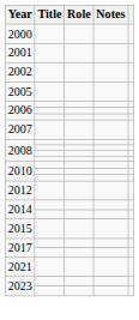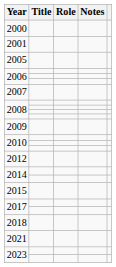 <table class="wikitable sortable">
 <tr>
 <th>Year</th>
 <th>Title</th>
 <th>Role</th>
 <th class="unsortable">Notes</th>
 <th class="unsortable"></th>
 </tr>
 <tr>
 <td>2000</td>
 <td><em></em></td>
 <td></td>
 <td></td>
 <td style="text-align:center;"></td>
 </tr>
 <tr>
 <td>2001</td>
-<td><em></em></td>
-<td></td>
-<td></td>
-<td style="text-align:center;"></td>
-</tr>
-<tr>
-<td>2002</td>
 <td><em></em></td>
 <td></td>
 <td></td>
 <td style="text-align:center;"></td>
 </tr>
 <tr>
 <td>2005</td>
 <td><em></em></td>
 <td></td>
 <td></td>
 <td style="text-align:center;"></td>
 </tr>
 <tr>
 <td rowspan="3">2006</td>
 <td><em></em></td>
 <td></td>
 <td></td>
 <td style="text-align:center;"></td>
 </tr>
 <tr>
 <td><em></em></td>
 <td></td>
 <td></td>
 <td style="text-align:center;"></td>
 </tr>
 <tr>
 <td><em></em></td>
 <td></td>
 <td></td>
 <td style="text-align:center;"></td>
 </tr>
 <tr>
 <td>2007</td>
 <td><em></em></td>
 <td></td>
 <td></td>
 <td style="text-align:center;"></td>
 </tr>
 <tr>
 <td rowspan="4">2008</td>
 <td><em></em></td>
 <td></td>
 <td></td>
 <td style="text-align:center;"></td>
 </tr>
 <tr>
 <td data-sort-value="Kiss of Chaos, A"><em></em></td>
 <td></td>
 <td></td>
 <td style="text-align:center;"></td>
 </tr>
 <tr>
 <td><em></em></td>
 <td></td>
 <td></td>
 <td style="text-align:center;"></td>
 </tr>
 <tr>
+<td><em></em></td>
+<td></td>
+<td></td>
+<td style="text-align:center;"></td>
+</tr>
+<tr>
+<td>2009</td>
 <td><em></em></td>
 <td></td>
 <td></td>
 <td style="text-align:center;"></td>
 </tr>
 <tr>
 <td rowspan="3">2010</td>
 <td><em></em></td>
 <td></td>
 <td></td>
 <td style="text-align:center;"></td>
 </tr>
 <tr>
 <td><em></em></td>
 <td></td>
 <td></td>
 <td style="text-align:center;"></td>
 </tr>
 <tr>
 <td><em></em></td>
 <td></td>
 <td></td>
 <td style="text-align:center;"></td>
 </tr>
 <tr>
 <td>2012</td>
 <td><em></em></td>
 <td></td>
 <td></td>
 <td style="text-align:center;"></td>
 </tr>
 <tr>
 <td rowspan="2">2014</td>
 <td><em></em></td>
 <td></td>
 <td></td>
 <td style="text-align:center;"></td>
 </tr>
 <tr>
 <td><em></em></td>
 <td></td>
 <td></td>
 <td style="text-align:center;"></td>
 </tr>
 <tr>
 <td>2015</td>
 <td><em></em></td>
 <td></td>
 <td></td>
 <td style="text-align:center;"></td>
 </tr>
 <tr>
 <td rowspan="2">2017</td>
 <td><em></em></td>
 <td></td>
 <td></td>
 <td style="text-align:center;"></td>
 </tr>
 <tr>
 <td><em></em></td>
 <td></td>
 <td></td>
 <td style="text-align:center;"></td>
 </tr>
 <tr>
+<td>2018</td>
+<td><em></em></td>
+<td></td>
+<td></td>
+<td style="text-align:center;"></td>
+</tr>
+<tr>
 <td>2021</td>
 <td data-sort-value="Christmas Proposa, A"><em></em></td>
 <td></td>
 <td></td>
 <td style="text-align:center;"></td>
 </tr>
 <tr>
 <td rowspan="2">2023</td>
 <td><em></em></td>
 <td></td>
 <td></td>
 <td style="text-align:center;"></td>
 </tr>
 <tr>
 <td><em></em></td>
 <td></td>
 <td></td>
 <td style="text-align:center;"></td>
 </tr>
 </table>
